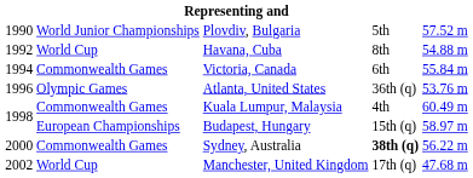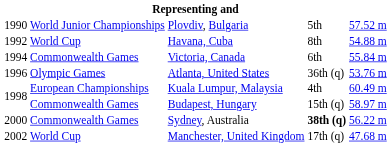 <table>
 <tr>
 <th colspan="5">Representing  and </th>
 </tr>
 <tr>
 <td>1990</td>
 <td><a href='#'>World Junior Championships</a></td>
 <td><a href='#'>Plovdiv</a>, <a href='#'>Bulgaria</a></td>
 <td>5th</td>
 <td><a href='#'>57.52 m</a></td>
 </tr>
 <tr>
 <td>1992</td>
 <td><a href='#'>World Cup</a></td>
 <td><a href='#'>Havana, Cuba</a></td>
 <td>8th</td>
 <td><a href='#'>54.88 m</a></td>
 </tr>
 <tr>
 <td>1994</td>
 <td><a href='#'>Commonwealth Games</a></td>
 <td><a href='#'>Victoria, Canada</a></td>
 <td>6th</td>
 <td><a href='#'>55.84 m</a></td>
 </tr>
 <tr>
 <td>1996</td>
 <td><a href='#'>Olympic Games</a></td>
 <td><a href='#'>Atlanta, United States</a></td>
 <td>36th (q)</td>
 <td><a href='#'>53.76 m</a></td>
 </tr>
 <tr>
 <td rowspan=2>1998</td>
-<td><a href='#'>Commonwealth Games</a></td>
+<td><a href='#'>European Championships</a></td>
 <td><a href='#'>Kuala Lumpur, Malaysia</a></td>
 <td>4th</td>
 <td><a href='#'>60.49 m</a></td>
 </tr>
 <tr>
-<td><a href='#'>European Championships</a></td>
+<td><a href='#'>Commonwealth Games</a></td>
 <td><a href='#'>Budapest, Hungary</a></td>
 <td>15th (q)</td>
 <td><a href='#'>58.97 m</a></td>
 </tr>
 <tr>
 <td>2000</td>
 <td><a href='#'>Commonwealth Games</a></td>
 <td><a href='#'>Sydney</a>, Australia</td>
 <td><strong>38th (q)</strong></td>
 <td><a href='#'>56.22 m</a></td>
 </tr>
 <tr>
 <td>2002</td>
 <td><a href='#'>World Cup</a></td>
 <td><a href='#'>Manchester, United Kingdom</a></td>
 <td>17th (q)</td>
 <td><a href='#'>47.68 m</a></td>
 </tr>
 </table>
